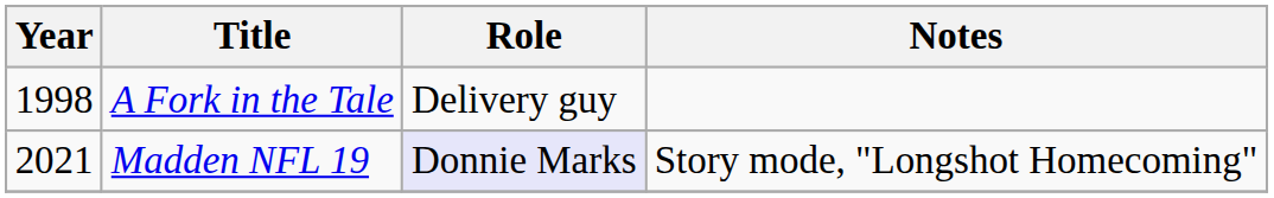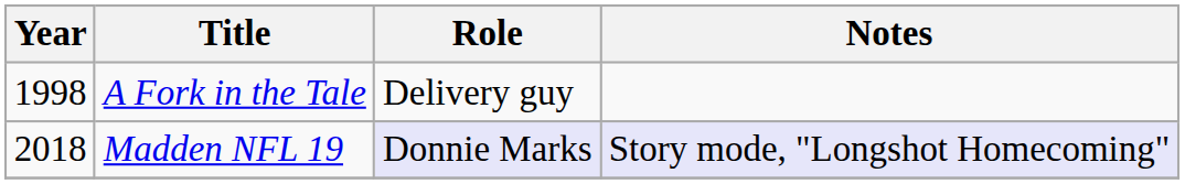 <table class="wikitable sortable">
 <tr>
 <th>Year</th>
 <th>Title</th>
 <th>Role</th>
 <th class="unsortable">Notes</th>
 </tr>
 <tr>
 <td>1998</td>
 <td><em><a href='#'>A Fork in the Tale</a></em></td>
 <td>Delivery guy</td>
 <td></td>
 </tr>
 <tr>
-<td>2021</td>
+<td>2018</td>
 <td><em><a href='#'>Madden NFL 19</a></em></td>
 <td style="background: lavender;">Donnie Marks</td>
-<td>Story mode, "Longshot Homecoming"</td>
+<td style="background: lavender;">Story mode, "Longshot Homecoming"</td>
 </tr>
 <tr>
 </tr>
 </table>
